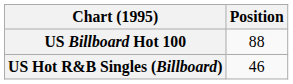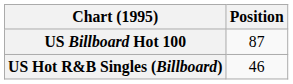 <table class="wikitable sortable plainrowheaders" style="text-align:center">
 <tr>
 <th scope="col">Chart (1995)</th>
 <th scope="col">Position</th>
 </tr>
 <tr>
 <th scope="row">US <em>Billboard</em> Hot 100</th>
-<td>88</td>
+<td>87</td>
 </tr>
 <tr>
 <th scope="row">US Hot R&B Singles (<em>Billboard</em>)</th>
 <td>46</td>
 </tr>
 </table>
